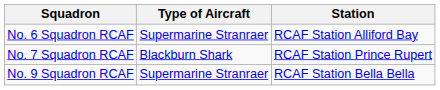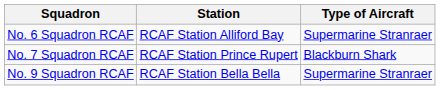 <table class="wikitable">
 <tr>
 <th>Squadron</th>
+<th>Station</th>
 <th>Type of Aircraft</th>
-<th>Station</th>
 </tr>
 <tr>
 <td><a href='#'>No. 6 Squadron RCAF</a></td>
+<td><a href='#'>RCAF Station Alliford Bay</a></td>
 <td><a href='#'>Supermarine Stranraer</a></td>
-<td><a href='#'>RCAF Station Alliford Bay</a></td>
 </tr>
 <tr>
 <td><a href='#'>No. 7 Squadron RCAF</a></td>
+<td><a href='#'>RCAF Station Prince Rupert</a></td>
 <td><a href='#'>Blackburn Shark</a></td>
-<td><a href='#'>RCAF Station Prince Rupert</a></td>
 </tr>
 <tr>
 <td><a href='#'>No. 9 Squadron RCAF</a></td>
+<td><a href='#'>RCAF Station Bella Bella</a></td>
 <td><a href='#'>Supermarine Stranraer</a></td>
-<td><a href='#'>RCAF Station Bella Bella</a></td>
 </tr>
 </table>
